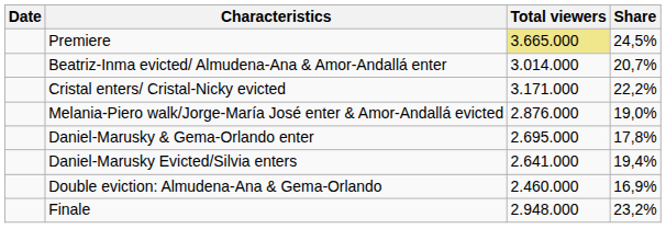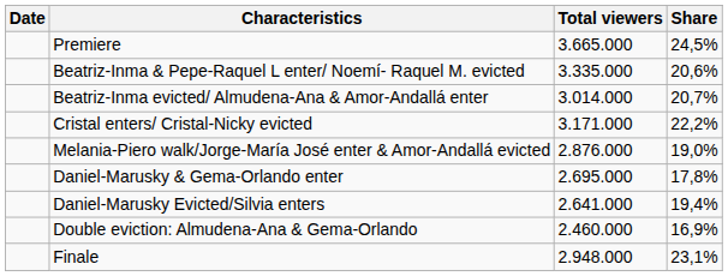 <table class="wikitable sortable">
 <tr>
 <th>Date</th>
 <th>Characteristics</th>
 <th>Total viewers</th>
 <th>Share</th>
 </tr>
 <tr ---------------->
 <td></td>
 <td>Premiere</td>
-<td style="background: khaki;">3.665.000</td>
+<td>3.665.000</td>
 <td>24,5%</td>
+</tr>
+<tr ---------------->
+<td></td>
+<td>Beatriz-Inma & Pepe-Raquel L enter/ Noemí- Raquel M. evicted</td>
+<td>3.335.000</td>
+<td>20,6%</td>
 </tr>
 <tr ---------------->
 <td></td>
 <td>Beatriz-Inma evicted/ Almudena-Ana & Amor-Andallá enter</td>
 <td>3.014.000</td>
 <td>20,7%</td>
 </tr>
 <tr ---------------->
 <td></td>
 <td>Cristal enters/ Cristal-Nicky evicted</td>
 <td>3.171.000</td>
 <td>22,2%</td>
 </tr>
 <tr ---------------->
 <td></td>
 <td>Melania-Piero walk/Jorge-María José enter & Amor-Andallá evicted</td>
 <td>2.876.000</td>
 <td>19,0%</td>
 </tr>
 <tr ---------------->
 <td></td>
 <td>Daniel-Marusky & Gema-Orlando enter</td>
 <td>2.695.000</td>
 <td>17,8%</td>
 </tr>
 <tr ---------------->
 <td></td>
 <td>Daniel-Marusky Evicted/Silvia enters</td>
 <td>2.641.000</td>
 <td>19,4%</td>
 </tr>
 <tr ---------------->
 <td></td>
 <td>Double eviction: Almudena-Ana & Gema-Orlando</td>
 <td>2.460.000</td>
 <td>16,9%</td>
 </tr>
 <tr ---------------->
 <td></td>
 <td>Finale</td>
 <td>2.948.000</td>
-<td>23,2%</td>
+<td>23,1%</td>
 </tr>
 </table>
